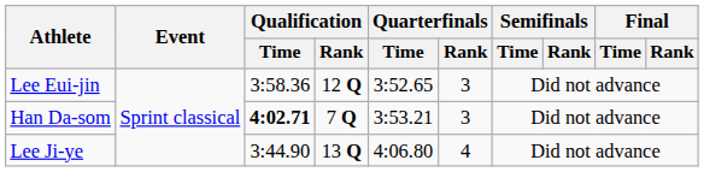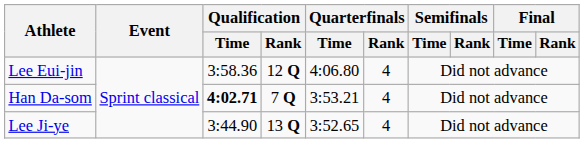 <table class="wikitable" style="font-size:90%">
 <tr>
 <th rowspan=2>Athlete</th>
 <th rowspan=2>Event</th>
 <th colspan=2>Qualification</th>
 <th colspan=2>Quarterfinals</th>
 <th colspan=2>Semifinals</th>
 <th colspan=2>Final</th>
 </tr>
 <tr style="font-size:95%">
 <th>Time</th>
 <th>Rank</th>
 <th>Time</th>
 <th>Rank</th>
 <th>Time</th>
 <th>Rank</th>
 <th>Time</th>
 <th>Rank</th>
 </tr>
 <tr align=center>
 <td align=left><a href='#'>Lee Eui-jin</a></td>
 <td align=left rowspan=3><a href='#'>Sprint classical</a></td>
 <td>3:58.36</td>
 <td>12 <strong>Q</strong></td>
-<td>3:52.65</td>
-<td>3</td>
+<td>4:06.80</td>
+<td>4</td>
 <td colspan=4>Did not advance</td>
 </tr>
 <tr align=center>
 <td align=left><a href='#'>Han Da-som</a></td>
 <td><strong>4:02.71</strong></td>
 <td>7 <strong>Q</strong></td>
 <td>3:53.21</td>
-<td>3</td>
+<td>4</td>
 <td colspan=4>Did not advance</td>
 </tr>
 <tr align=center>
 <td align=left><a href='#'>Lee Ji-ye</a></td>
 <td>3:44.90</td>
 <td>13 <strong>Q</strong></td>
-<td>4:06.80</td>
+<td>3:52.65</td>
 <td>4</td>
 <td colspan=4>Did not advance</td>
 </tr>
 </table>
